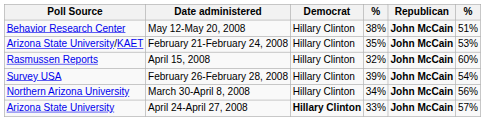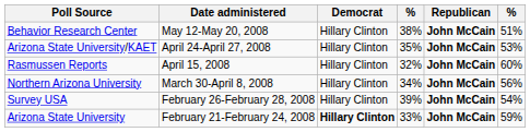 <table class="wikitable">
 <tr valign=bottom>
 <th>Poll Source</th>
 <th>Date administered</th>
 <th>Democrat</th>
 <th>%</th>
 <th>Republican</th>
 <th>%</th>
 </tr>
 <tr>
 <td><a href='#'>Behavior Research Center</a></td>
 <td>May 12-May 20, 2008</td>
 <td>Hillary Clinton</td>
 <td>38%</td>
 <td><strong>John McCain</strong></td>
 <td>51%</td>
 </tr>
 <tr>
 <td><a href='#'>Arizona State University</a>/<a href='#'>KAET</a></td>
-<td>February 21-February 24, 2008</td>
+<td>April 24-April 27, 2008</td>
 <td>Hillary Clinton</td>
 <td>35%</td>
 <td><strong>John McCain</strong></td>
 <td>53%</td>
 </tr>
 <tr>
 <td><a href='#'>Rasmussen Reports</a></td>
 <td>April 15, 2008</td>
 <td>Hillary Clinton</td>
 <td>32%</td>
 <td><strong>John McCain</strong></td>
 <td>60%</td>
 </tr>
 <tr>
+<td><a href='#'>Northern Arizona University</a></td>
+<td>March 30-April 8, 2008</td>
+<td>Hillary Clinton</td>
+<td>34%</td>
+<td><strong>John McCain</strong></td>
+<td>56%</td>
+</tr>
+<tr>
 <td><a href='#'>Survey USA</a></td>
 <td>February 26-February 28, 2008</td>
 <td>Hillary Clinton</td>
 <td>39%</td>
 <td><strong>John McCain</strong></td>
 <td>54%</td>
 </tr>
 <tr>
-<td><a href='#'>Northern Arizona University</a></td>
-<td>March 30-April 8, 2008</td>
-<td>Hillary Clinton</td>
-<td>34%</td>
-<td><strong>John McCain</strong></td>
-<td>56%</td>
-</tr>
-<tr>
 <td><a href='#'>Arizona State University</a></td>
-<td>April 24-April 27, 2008</td>
+<td>February 21-February 24, 2008</td>
 <td><strong>Hillary Clinton</strong></td>
 <td>33%</td>
 <td><strong>John McCain</strong></td>
-<td>57%</td>
+<td>59%</td>
 </tr>
 </table>
